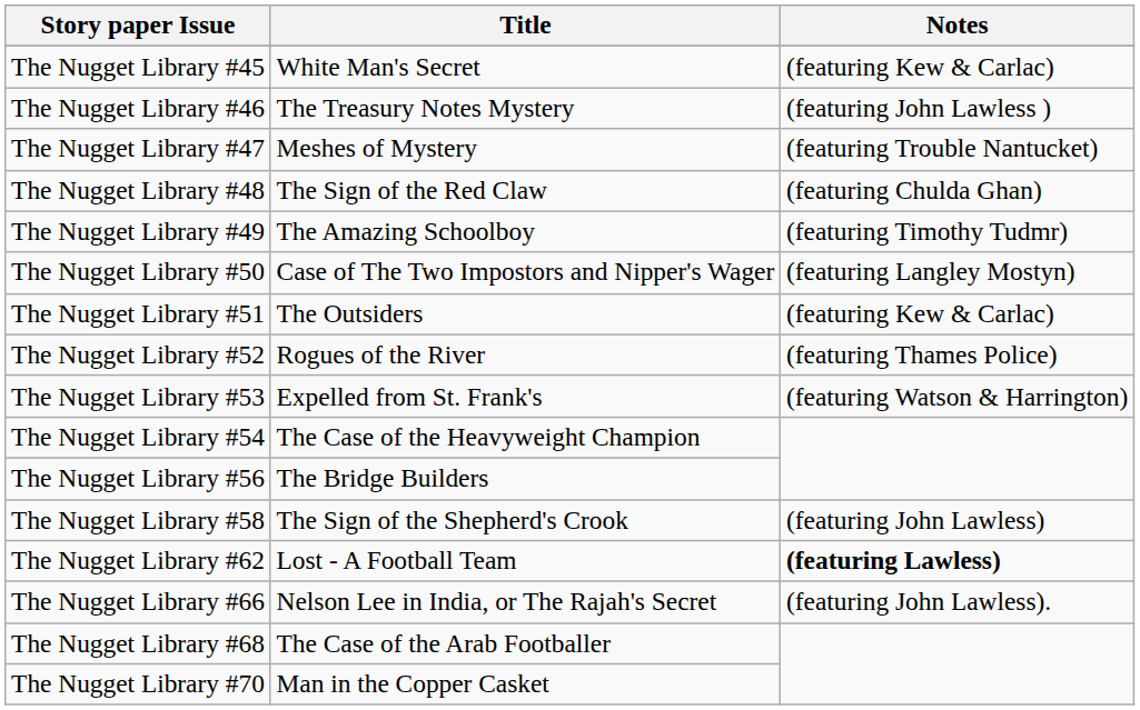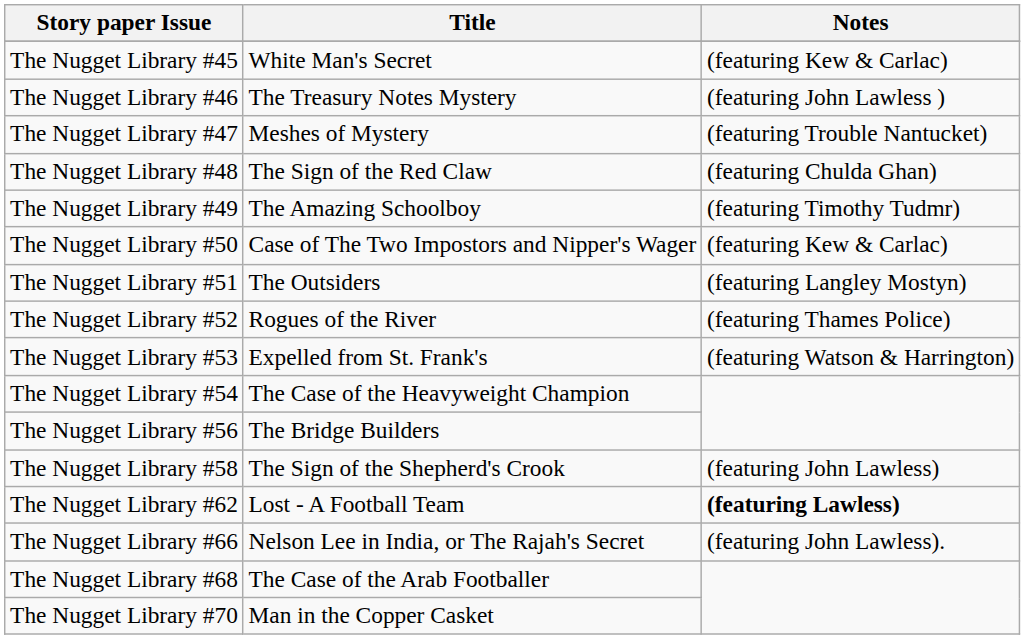 <table class="wikitable">
 <tr>
 <th>Story paper Issue</th>
 <th>Title</th>
 <th>Notes</th>
 </tr>
 <tr>
 </tr>
 <tr>
 <td>The Nugget Library #45</td>
 <td>White Man's Secret</td>
 <td>(featuring Kew & Carlac)</td>
 </tr>
 <tr>
 <td>The Nugget Library #46</td>
 <td>The Treasury Notes Mystery</td>
 <td>(featuring John Lawless )</td>
 </tr>
 <tr>
 <td>The Nugget Library #47</td>
 <td>Meshes of Mystery</td>
 <td>(featuring Trouble Nantucket)</td>
 </tr>
 <tr>
 <td>The Nugget Library #48</td>
 <td>The Sign of the Red Claw</td>
 <td>(featuring Chulda Ghan)</td>
 </tr>
 <tr>
 <td>The Nugget Library #49</td>
 <td>The Amazing Schoolboy</td>
 <td>(featuring Timothy Tudmr)</td>
 </tr>
 <tr>
 <td>The Nugget Library #50</td>
 <td>Case of The Two Impostors and Nipper's Wager</td>
-<td>(featuring Langley Mostyn)</td>
+<td>(featuring Kew & Carlac)</td>
 </tr>
 <tr>
 <td>The Nugget Library #51</td>
 <td>The Outsiders</td>
-<td>(featuring Kew & Carlac)</td>
+<td>(featuring Langley Mostyn)</td>
 </tr>
 <tr>
 <td>The Nugget Library #52</td>
 <td>Rogues of the River</td>
 <td>(featuring Thames Police)</td>
 </tr>
 <tr>
 <td>The Nugget Library #53</td>
 <td>Expelled from St. Frank's</td>
 <td>(featuring Watson & Harrington)</td>
 </tr>
 <tr>
 <td>The Nugget Library #54</td>
 <td>The Case of the Heavyweight Champion</td>
 </tr>
 <tr>
 <td>The Nugget Library #56</td>
 <td>The Bridge Builders</td>
 </tr>
 <tr>
 <td>The Nugget Library #58</td>
 <td>The Sign of the Shepherd's Crook</td>
 <td>(featuring John Lawless)</td>
 </tr>
 <tr>
 <td>The Nugget Library #62</td>
 <td>Lost - A Football Team</td>
 <td><strong>(featuring Lawless)</strong></td>
 </tr>
 <tr>
 <td>The Nugget Library #66</td>
 <td>Nelson Lee in India, or The Rajah's Secret</td>
 <td>(featuring John Lawless).</td>
 </tr>
 <tr>
 <td>The Nugget Library #68</td>
 <td>The Case of the Arab Footballer</td>
 </tr>
 <tr>
 <td>The Nugget Library #70</td>
 <td>Man in the Copper Casket</td>
 </tr>
 </table>
